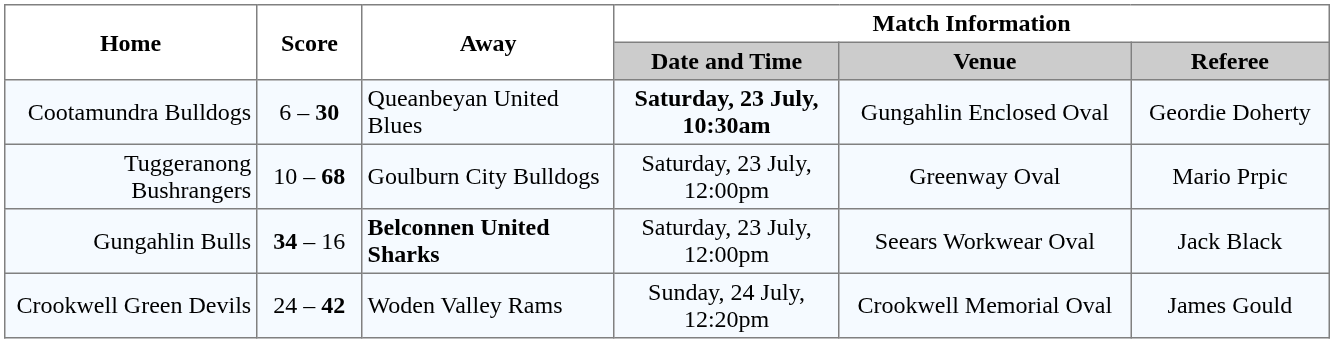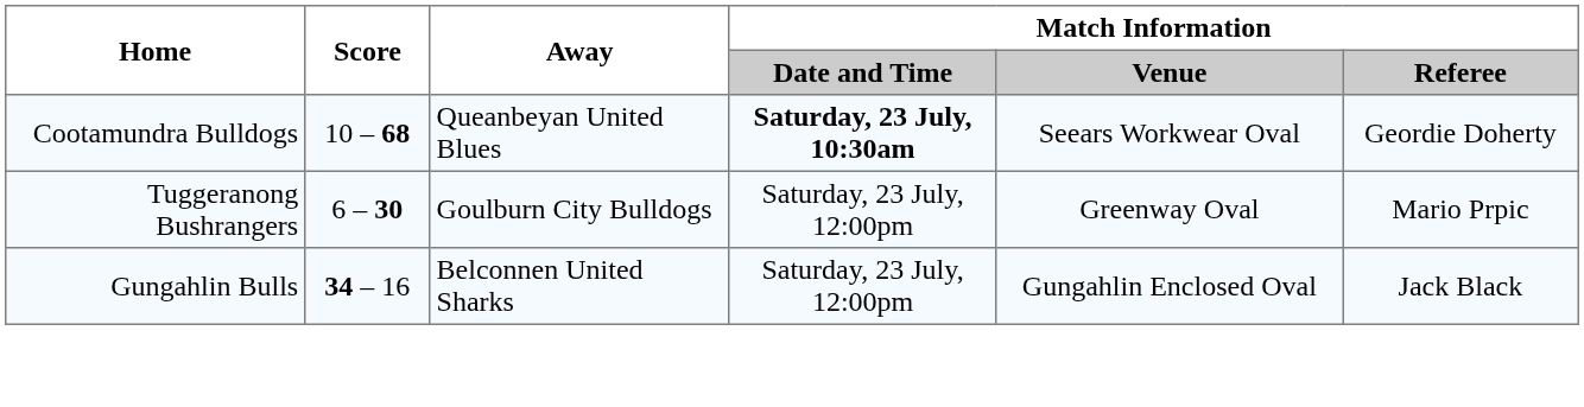 <table border="1" cellpadding="3" cellspacing="0" width="100%" style="border-collapse:collapse;  text-align:center;">
 <tr>
 <th rowspan="2" width="19%">Home</th>
 <th rowspan="2" width="8%">Score</th>
 <th rowspan="2" width="19%">Away</th>
 <th colspan="3">Match Information</th>
 </tr>
 <tr style="background:#CCCCCC">
 <th width="17%">Date and Time</th>
 <th width="22%">Venue</th>
 <th width="50%">Referee</th>
 </tr>
 <tr style="text-align:center; background:#f5faff;">
 <td align="right">Cootamundra Bulldogs </td>
-<td>6 – <strong>30</strong></td>
+<td>10 – <strong>68</strong></td>
 <td align="left"> Queanbeyan United Blues</td>
 <td><strong>Saturday, 23 July, 10:30am</strong></td>
-<td>Gungahlin Enclosed Oval</td>
+<td>Seears Workwear Oval</td>
 <td>Geordie Doherty</td>
 </tr>
 <tr style="text-align:center; background:#f5faff;">
 <td align="right">Tuggeranong Bushrangers </td>
-<td>10 – <strong>68</strong></td>
+<td>6 – <strong>30</strong></td>
 <td align="left"> Goulburn City Bulldogs</td>
 <td>Saturday, 23 July, 12:00pm</td>
 <td>Greenway Oval</td>
 <td>Mario Prpic</td>
 </tr>
 <tr style="text-align:center; background:#f5faff;">
 <td align="right">Gungahlin Bulls </td>
 <td><strong>34</strong> – 16</td>
-<td align="left"><strong> Belconnen United Sharks</strong></td>
+<td align="left"> Belconnen United Sharks</td>
 <td>Saturday, 23 July, 12:00pm</td>
-<td>Seears Workwear Oval</td>
+<td>Gungahlin Enclosed Oval</td>
 <td>Jack Black</td>
 </tr>
-<tr style="text-align:center; background:#f5faff;">
-<td align="right">Crookwell Green Devils </td>
-<td>24 – <strong>42</strong></td>
-<td align="left"> Woden Valley Rams</td>
-<td>Sunday, 24 July, 12:20pm</td>
-<td>Crookwell Memorial Oval</td>
-<td>James Gould</td>
-</tr>
 </table>
